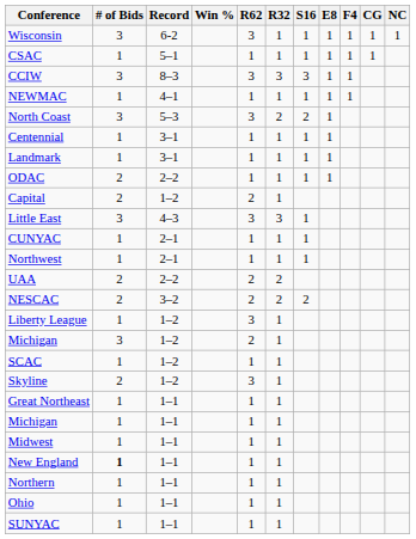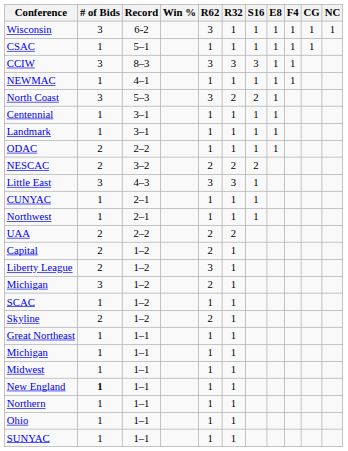 <table class="wikitable sortable">
 <tr>
 <th>Conference</th>
 <th># of Bids</th>
 <th>Record</th>
 <th>Win %</th>
 <th>R62</th>
 <th>R32</th>
 <th>S16</th>
 <th>E8</th>
 <th>F4</th>
 <th>CG</th>
 <th>NC</th>
 </tr>
 <tr style="text-align:center;">
 <td align="left"><a href='#'>Wisconsin</a></td>
 <td>3</td>
 <td>6-2</td>
 <td></td>
 <td>3</td>
 <td>1</td>
 <td>1</td>
 <td>1</td>
 <td>1</td>
 <td>1</td>
 <td>1</td>
 </tr>
 <tr style="text-align:center;">
 <td align="left"><a href='#'>CSAC</a></td>
 <td>1</td>
 <td>5–1</td>
 <td></td>
 <td>1</td>
 <td>1</td>
 <td>1</td>
 <td>1</td>
 <td>1</td>
 <td>1</td>
 <td></td>
 </tr>
 <tr style="text-align:center;">
 <td align="left"><a href='#'>CCIW</a></td>
 <td>3</td>
 <td>8–3</td>
 <td></td>
 <td>3</td>
 <td>3</td>
 <td>3</td>
 <td>1</td>
 <td>1</td>
 <td></td>
 <td></td>
 </tr>
 <tr style="text-align:center;">
 <td align="left"><a href='#'>NEWMAC</a></td>
 <td>1</td>
 <td>4–1</td>
 <td></td>
 <td>1</td>
 <td>1</td>
 <td>1</td>
 <td>1</td>
 <td>1</td>
 <td></td>
 <td></td>
 </tr>
 <tr style="text-align:center;">
 <td align="left"><a href='#'>North Coast</a></td>
 <td>3</td>
 <td>5–3</td>
 <td></td>
 <td>3</td>
 <td>2</td>
 <td>2</td>
 <td>1</td>
 <td></td>
 <td></td>
 <td></td>
 </tr>
 <tr style="text-align:center;">
 <td align="left"><a href='#'>Centennial</a></td>
 <td>1</td>
 <td>3–1</td>
 <td></td>
 <td>1</td>
 <td>1</td>
 <td>1</td>
 <td>1</td>
 <td></td>
 <td></td>
 <td></td>
 </tr>
 <tr style="text-align:center;">
 <td align="left"><a href='#'>Landmark</a></td>
 <td>1</td>
 <td>3–1</td>
 <td></td>
 <td>1</td>
 <td>1</td>
 <td>1</td>
 <td>1</td>
 <td></td>
 <td></td>
 <td></td>
 </tr>
 <tr style="text-align:center;">
 <td align="left"><a href='#'>ODAC</a></td>
 <td>2</td>
 <td>2–2</td>
 <td></td>
 <td>1</td>
 <td>1</td>
 <td>1</td>
 <td>1</td>
 <td></td>
 <td></td>
 <td></td>
 </tr>
 <tr style="text-align:center;">
-<td align="left"><a href='#'>Capital</a></td>
+<td align="left"><a href='#'>NESCAC</a></td>
 <td>2</td>
-<td>1–2</td>
+<td>3–2</td>
 <td></td>
 <td>2</td>
-<td>1</td>
-<td></td>
+<td>2</td>
+<td>2</td>
 <td></td>
 <td></td>
 <td></td>
 <td></td>
 </tr>
 <tr style="text-align:center;">
 <td align="left"><a href='#'>Little East</a></td>
 <td>3</td>
 <td>4–3</td>
 <td></td>
 <td>3</td>
 <td>3</td>
 <td>1</td>
 <td></td>
 <td></td>
 <td></td>
 <td></td>
 </tr>
 <tr style="text-align:center;">
 <td align="left"><a href='#'>CUNYAC</a></td>
 <td>1</td>
 <td>2–1</td>
 <td></td>
 <td>1</td>
 <td>1</td>
 <td>1</td>
 <td></td>
 <td></td>
 <td></td>
 <td></td>
 </tr>
 <tr style="text-align:center;">
 <td align="left"><a href='#'>Northwest</a></td>
 <td>1</td>
 <td>2–1</td>
 <td></td>
 <td>1</td>
 <td>1</td>
 <td>1</td>
 <td></td>
 <td></td>
 <td></td>
 <td></td>
 </tr>
 <tr style="text-align:center;">
 <td align="left"><a href='#'>UAA</a></td>
 <td>2</td>
 <td>2–2</td>
 <td></td>
 <td>2</td>
 <td>2</td>
 <td></td>
 <td></td>
 <td></td>
 <td></td>
 <td></td>
 </tr>
 <tr style="text-align:center;">
-<td align="left"><a href='#'>NESCAC</a></td>
+<td align="left"><a href='#'>Capital</a></td>
 <td>2</td>
-<td>3–2</td>
+<td>1–2</td>
 <td></td>
 <td>2</td>
-<td>2</td>
-<td>2</td>
+<td>1</td>
+<td></td>
 <td></td>
 <td></td>
 <td></td>
 <td></td>
 </tr>
 <tr style="text-align:center;">
 <td align="left"><a href='#'>Liberty League</a></td>
-<td>1</td>
+<td>2</td>
 <td>1–2</td>
 <td></td>
 <td>3</td>
 <td>1</td>
 <td></td>
 <td></td>
 <td></td>
 <td></td>
 <td></td>
 </tr>
 <tr style="text-align:center;">
 <td align="left"><a href='#'>Michigan</a></td>
 <td>3</td>
 <td>1–2</td>
 <td></td>
 <td>2</td>
 <td>1</td>
 <td></td>
 <td></td>
 <td></td>
 <td></td>
 <td></td>
 </tr>
 <tr style="text-align:center;">
 <td align="left"><a href='#'>SCAC</a></td>
 <td>1</td>
 <td>1–2</td>
 <td></td>
 <td>1</td>
 <td>1</td>
 <td></td>
 <td></td>
 <td></td>
 <td></td>
 <td></td>
 </tr>
 <tr style="text-align:center;">
 <td align="left"><a href='#'>Skyline</a></td>
 <td>2</td>
 <td>1–2</td>
 <td></td>
-<td>3</td>
+<td>2</td>
 <td>1</td>
 <td></td>
 <td></td>
 <td></td>
 <td></td>
 <td></td>
 </tr>
 <tr style="text-align:center;">
 <td align="left"><a href='#'>Great Northeast</a></td>
 <td>1</td>
 <td>1–1</td>
 <td></td>
 <td>1</td>
 <td>1</td>
 <td></td>
 <td></td>
 <td></td>
 <td></td>
 <td></td>
 </tr>
 <tr style="text-align:center;">
 <td align="left"><a href='#'>Michigan</a></td>
 <td>1</td>
 <td>1–1</td>
 <td></td>
 <td>1</td>
 <td>1</td>
 <td></td>
 <td></td>
 <td></td>
 <td></td>
 <td></td>
 </tr>
 <tr style="text-align:center;">
 <td align="left"><a href='#'>Midwest</a></td>
 <td>1</td>
 <td>1–1</td>
 <td></td>
 <td>1</td>
 <td>1</td>
 <td></td>
 <td></td>
 <td></td>
 <td></td>
 <td></td>
 </tr>
 <tr style="text-align:center;">
 <td align="left"><a href='#'>New England</a></td>
 <td><strong>1</strong></td>
 <td>1–1</td>
 <td></td>
 <td>1</td>
 <td>1</td>
 <td></td>
 <td></td>
 <td></td>
 <td></td>
 <td></td>
 </tr>
 <tr style="text-align:center;">
 <td align="left"><a href='#'>Northern</a></td>
 <td>1</td>
 <td>1–1</td>
 <td></td>
 <td>1</td>
 <td>1</td>
 <td></td>
 <td></td>
 <td></td>
 <td></td>
 <td></td>
 </tr>
 <tr style="text-align:center;">
 <td align="left"><a href='#'>Ohio</a></td>
 <td>1</td>
 <td>1–1</td>
 <td></td>
 <td>1</td>
 <td>1</td>
 <td></td>
 <td></td>
 <td></td>
 <td></td>
 <td></td>
 </tr>
 <tr style="text-align:center;">
 <td align="left"><a href='#'>SUNYAC</a></td>
 <td>1</td>
 <td>1–1</td>
 <td></td>
 <td>1</td>
 <td>1</td>
 <td></td>
 <td></td>
 <td></td>
 <td></td>
 <td></td>
 </tr>
 </table>
